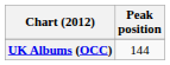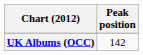 <table class="wikitable sortable plainrowheaders">
 <tr>
 <th scope="col">Chart (2012)</th>
 <th scope="col">Peak<br>position</th>
 </tr>
 <tr>
 </tr>
 <tr>
 </tr>
 <tr>
 </tr>
 <tr>
 </tr>
 <tr>
 </tr>
 <tr>
 </tr>
 <tr>
 </tr>
 <tr>
 </tr>
 <tr>
 </tr>
 <tr>
 </tr>
 <tr>
 <th scope="row"><a href='#'>UK Albums</a> (<a href='#'>OCC</a>)</th>
-<td align="center">144</td>
+<td align="center">142</td>
 </tr>
 </table>
